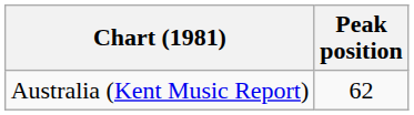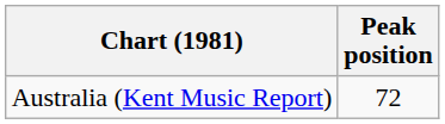 <table class="wikitable">
 <tr>
 <th>Chart (1981)</th>
 <th>Peak<br>position</th>
 </tr>
 <tr>
 <td>Australia (<a href='#'>Kent Music Report</a>)</td>
-<td style="text-align:center;">62</td>
+<td style="text-align:center;">72</td>
 </tr>
 </table>
